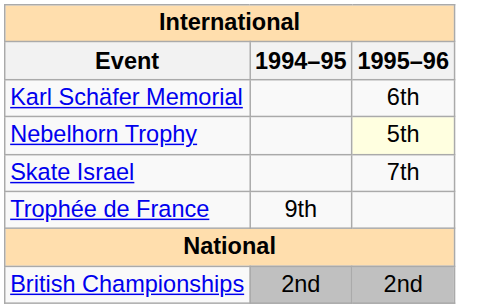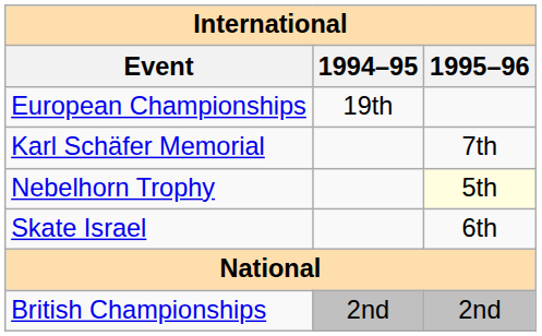 <table class="wikitable" style="text-align:center">
 <tr>
 <th style="background-color: #ffdead; " colspan=3 align=center>International</th>
 </tr>
 <tr>
 <th>Event</th>
 <th>1994–95</th>
 <th>1995–96</th>
 </tr>
 <tr>
+<td align=left><a href='#'>European Championships</a></td>
+<td>19th</td>
+<td></td>
+</tr>
+<tr>
 <td align=left><a href='#'>Karl Schäfer Memorial</a></td>
 <td></td>
-<td>6th</td>
+<td>7th</td>
 </tr>
 <tr>
 <td align=left><a href='#'>Nebelhorn Trophy</a></td>
 <td></td>
 <td style="background: lightyellow;">5th</td>
 </tr>
 <tr>
 <td align=left><a href='#'>Skate Israel</a></td>
 <td></td>
-<td>7th</td>
-</tr>
-<tr>
-<td align=left><a href='#'>Trophée de France</a></td>
-<td>9th</td>
-<td></td>
+<td>6th</td>
 </tr>
 <tr>
 <th style="background-color: #ffdead; " colspan=3 align=center>National</th>
 </tr>
 <tr>
 <td align=left><a href='#'>British Championships</a></td>
 <td bgcolor=silver>2nd</td>
 <td bgcolor=silver>2nd</td>
 </tr>
 </table>
